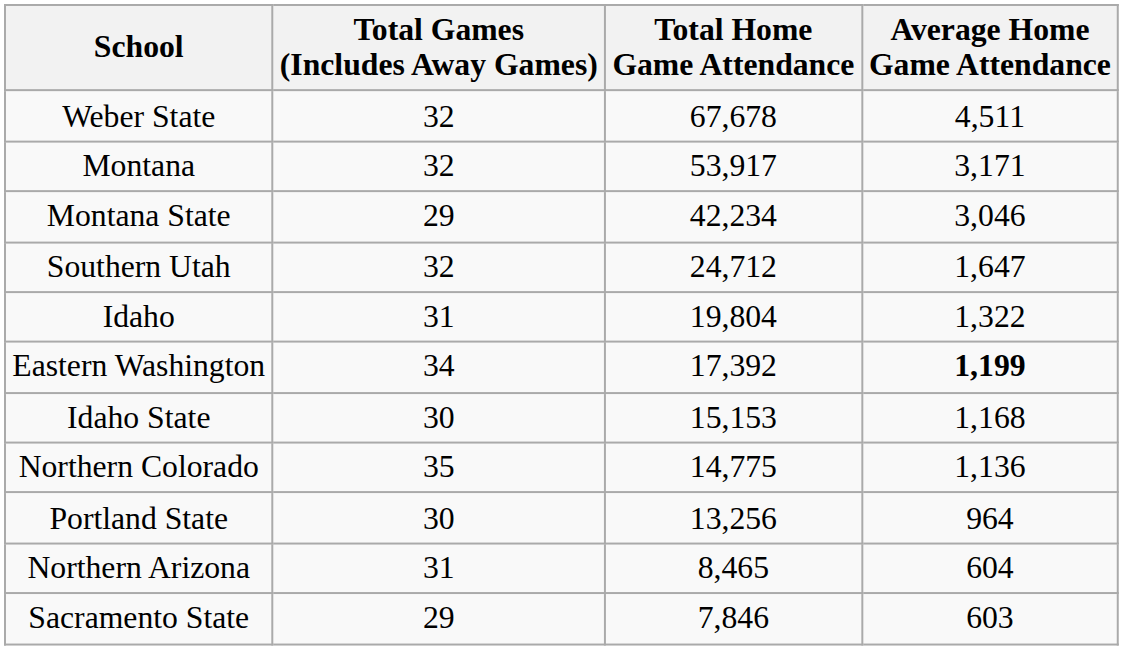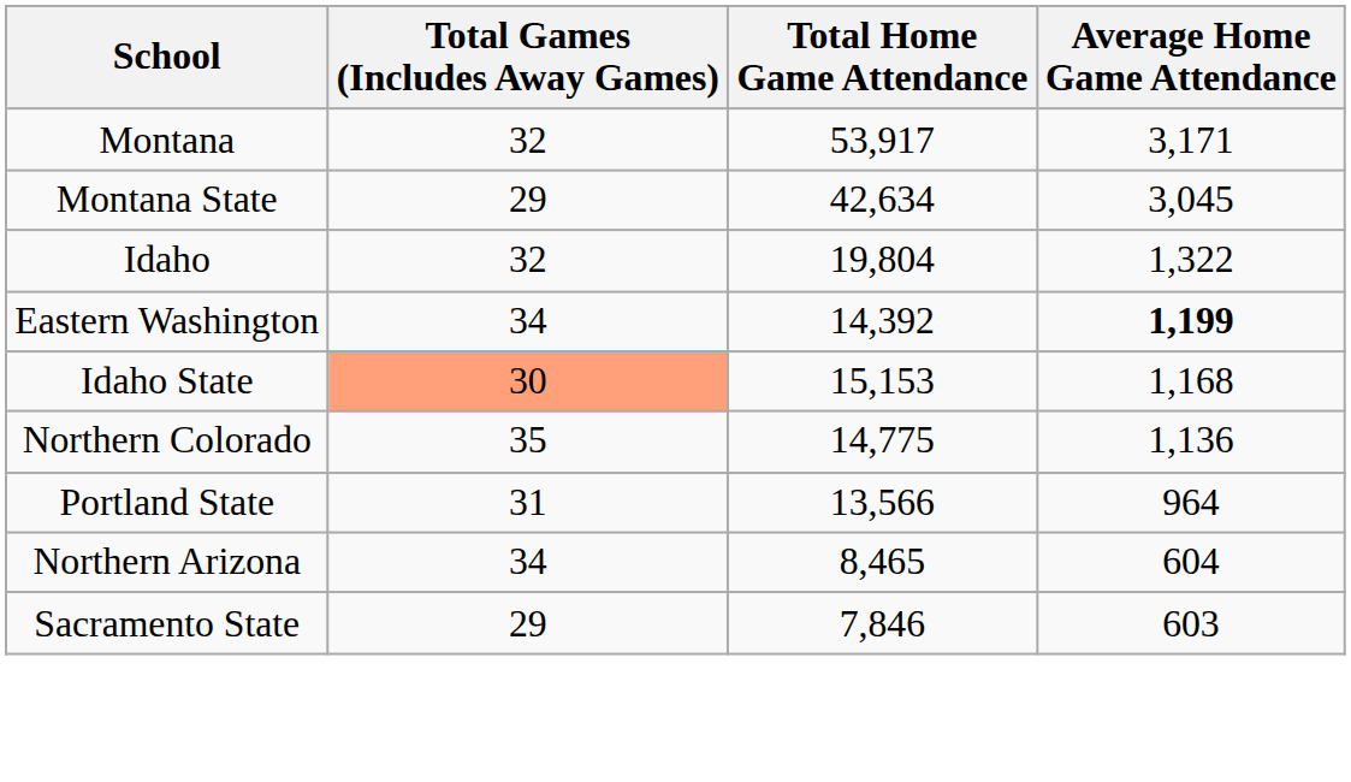 <table class="wikitable" | class="wikitable" style="text-align:center">
 <tr>
 <th>School</th>
 <th>Total Games<br>(Includes Away Games)</th>
 <th>Total Home<br>Game Attendance</th>
 <th>Average Home<br>Game Attendance</th>
-</tr>
-<tr>
-<td>Weber State</td>
-<td>32</td>
-<td>67,678</td>
-<td>4,511</td>
 </tr>
 <tr>
 <td>Montana</td>
 <td>32</td>
 <td>53,917</td>
 <td>3,171</td>
 </tr>
 <tr>
 <td>Montana State</td>
 <td>29</td>
-<td>42,234</td>
-<td>3,046</td>
-</tr>
-<tr>
-<td>Southern Utah</td>
-<td>32</td>
-<td>24,712</td>
-<td>1,647</td>
+<td>42,634</td>
+<td>3,045</td>
 </tr>
 <tr>
 <td>Idaho</td>
-<td>31</td>
+<td>32</td>
 <td>19,804</td>
 <td>1,322</td>
 </tr>
 <tr>
 <td>Eastern Washington</td>
 <td>34</td>
-<td>17,392</td>
+<td>14,392</td>
 <td><strong>1,199</strong></td>
 </tr>
 <tr>
 <td>Idaho State</td>
-<td>30</td>
+<td style="background: lightsalmon;">30</td>
 <td>15,153</td>
 <td>1,168</td>
 </tr>
 <tr>
 <td>Northern Colorado</td>
 <td>35</td>
 <td>14,775</td>
 <td>1,136</td>
 </tr>
 <tr>
 <td>Portland State</td>
-<td>30</td>
-<td>13,256</td>
+<td>31</td>
+<td>13,566</td>
 <td>964</td>
 </tr>
 <tr>
 <td>Northern Arizona</td>
-<td>31</td>
+<td>34</td>
 <td>8,465</td>
 <td>604</td>
 </tr>
 <tr>
 <td>Sacramento State</td>
 <td>29</td>
 <td>7,846</td>
 <td>603</td>
 </tr>
 </table>
